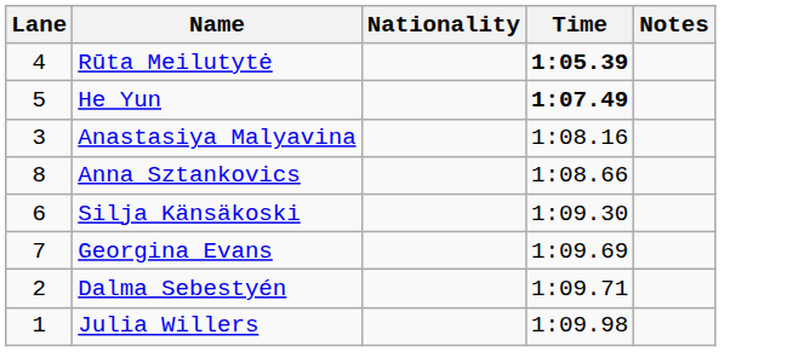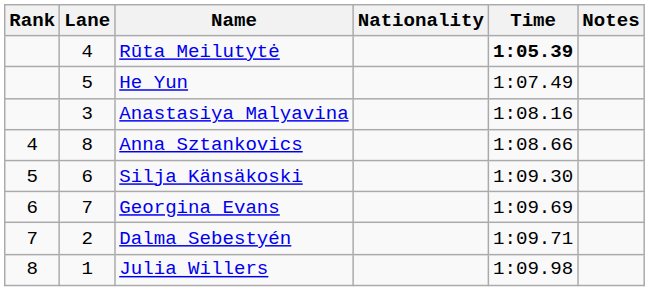 <table class="wikitable sortable" style="text-align:center">
 <tr>
+<th>Rank</th>
 <th>Lane</th>
 <th>Name</th>
 <th>Nationality</th>
 <th>Time</th>
 <th>Notes</th>
 </tr>
 <tr>
+<td></td>
 <td>4</td>
 <td align=left><a href='#'>Rūta Meilutytė</a></td>
 <td align=left></td>
 <td><strong>1:05.39</strong></td>
 <td></td>
 </tr>
 <tr>
+<td></td>
 <td>5</td>
 <td align=left><a href='#'>He Yun</a></td>
 <td align=left></td>
-<td><strong>1:07.49</strong></td>
+<td>1:07.49</td>
 <td></td>
 </tr>
 <tr>
+<td></td>
 <td>3</td>
 <td align=left><a href='#'>Anastasiya Malyavina</a></td>
 <td align=left></td>
 <td>1:08.16</td>
 <td></td>
 </tr>
 <tr>
+<td>4</td>
 <td>8</td>
 <td align=left><a href='#'>Anna Sztankovics</a></td>
 <td align=left></td>
 <td>1:08.66</td>
 <td></td>
 </tr>
 <tr>
+<td>5</td>
 <td>6</td>
 <td align=left><a href='#'>Silja Känsäkoski</a></td>
 <td align=left></td>
 <td>1:09.30</td>
 <td></td>
 </tr>
 <tr>
+<td>6</td>
 <td>7</td>
 <td align=left><a href='#'>Georgina Evans</a></td>
 <td align=left></td>
 <td>1:09.69</td>
 <td></td>
 </tr>
 <tr>
+<td>7</td>
 <td>2</td>
 <td align=left><a href='#'>Dalma Sebestyén</a></td>
 <td align=left></td>
 <td>1:09.71</td>
 <td></td>
 </tr>
 <tr>
+<td>8</td>
 <td>1</td>
 <td align=left><a href='#'>Julia Willers</a></td>
 <td align=left></td>
 <td>1:09.98</td>
 <td></td>
 </tr>
 </table>
